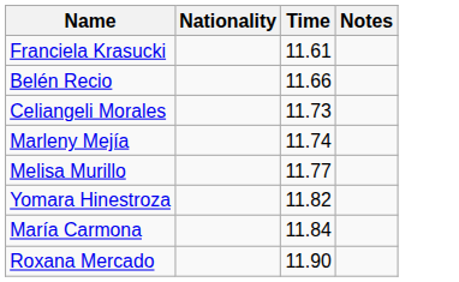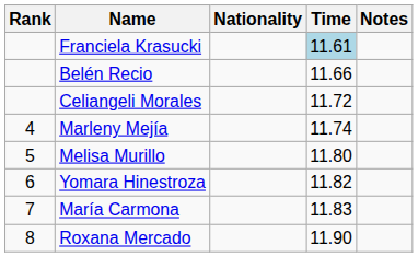 <table class="wikitable sortable" style="text-align:center;font-size:95%">
 <tr>
+<th>Rank</th>
 <th>Name</th>
 <th>Nationality</th>
 <th>Time</th>
 <th>Notes</th>
 </tr>
 <tr>
+<td></td>
 <td align=left><a href='#'>Franciela Krasucki</a></td>
 <td align=left></td>
-<td>11.61</td>
+<td style="background: lightblue;">11.61</td>
 <td></td>
 </tr>
 <tr>
+<td></td>
 <td align=left><a href='#'>Belén Recio</a></td>
 <td align=left></td>
 <td>11.66</td>
 <td></td>
 </tr>
 <tr>
+<td></td>
 <td align=left><a href='#'>Celiangeli Morales</a></td>
 <td align=left></td>
-<td>11.73</td>
+<td>11.72</td>
 <td></td>
 </tr>
 <tr>
+<td>4</td>
 <td align=left><a href='#'>Marleny Mejía</a></td>
 <td align=left></td>
 <td>11.74</td>
 <td></td>
 </tr>
 <tr>
+<td>5</td>
 <td align=left><a href='#'>Melisa Murillo</a></td>
 <td align=left></td>
-<td>11.77</td>
+<td>11.80</td>
 <td></td>
 </tr>
 <tr>
+<td>6</td>
 <td align=left><a href='#'>Yomara Hinestroza</a></td>
 <td align=left></td>
 <td>11.82</td>
 <td></td>
 </tr>
 <tr>
+<td>7</td>
 <td align=left><a href='#'>María Carmona</a></td>
 <td align=left></td>
-<td>11.84</td>
+<td>11.83</td>
 <td></td>
 </tr>
 <tr>
+<td>8</td>
 <td align=left><a href='#'>Roxana Mercado</a></td>
 <td align=left></td>
 <td>11.90</td>
 <td></td>
 </tr>
 </table>
